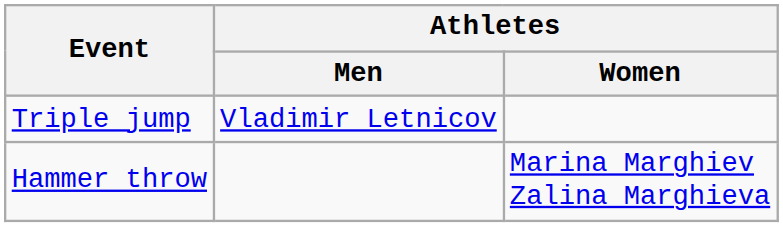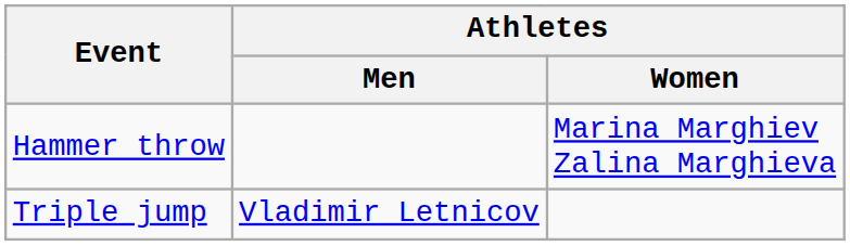 <table class=wikitable style="font-size:90%">
 <tr>
 <th rowspan=2>Event</th>
 <th colspan=2>Athletes</th>
 </tr>
 <tr>
 <th>Men</th>
 <th>Women</th>
 </tr>
 <tr>
+<td><a href='#'>Hammer throw</a></td>
+<td></td>
+<td><a href='#'>Marina Marghiev</a><br><a href='#'>Zalina Marghieva</a></td>
+</tr>
+<tr>
 <td><a href='#'>Triple jump</a></td>
 <td><a href='#'>Vladimir Letnicov</a></td>
 <td></td>
 </tr>
-<tr>
-<td><a href='#'>Hammer throw</a></td>
-<td></td>
-<td><a href='#'>Marina Marghiev</a><br><a href='#'>Zalina Marghieva</a></td>
-</tr>
 </table>
